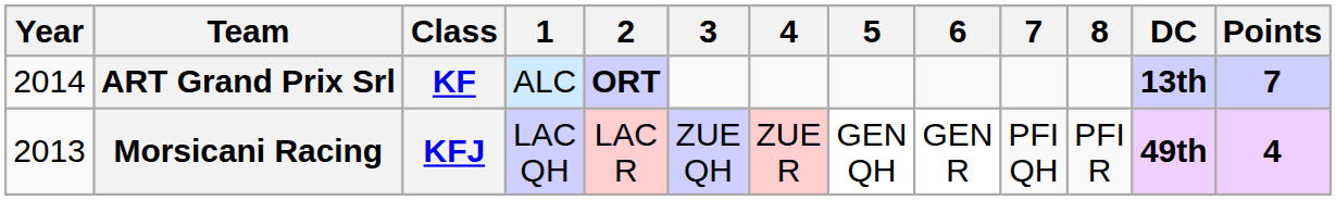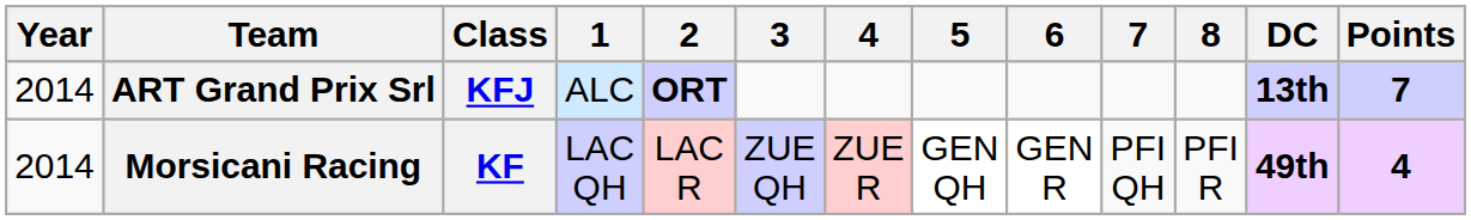 <table class="wikitable" style="text-align:center; font-size:85%">
 <tr>
 <th>Year</th>
 <th>Team</th>
 <th>Class</th>
 <th>1</th>
 <th>2</th>
 <th>3</th>
 <th>4</th>
 <th>5</th>
 <th>6</th>
 <th>7</th>
 <th>8</th>
 <th>DC</th>
 <th>Points</th>
 </tr>
 <tr>
 <td>2014</td>
 <th nowrap>ART Grand Prix Srl</th>
-<th><a href='#'>KF</a></th>
+<th><a href='#'>KFJ</a></th>
 <td style="background:#CFEAFF;">ALC<br></td>
 <td style="background:#CFCFFF;"><strong>ORT<br></strong></td>
 <td></td>
 <td></td>
 <td></td>
 <td></td>
 <td></td>
 <td></td>
 <th style="background:#CFCFFF;">13th</th>
 <th style="background:#CFCFFF;">7</th>
 </tr>
 <tr>
-<td>2013</td>
+<td>2014</td>
 <th nowrap>Morsicani Racing</th>
-<th><a href='#'>KFJ</a></th>
+<th><a href='#'>KF</a></th>
 <td style="background:#CFCFFF;">LAC<br>QH<br></td>
 <td style="background:#FFCFCF;">LAC<br>R<br></td>
 <td style="background:#CFCFFF;">ZUE<br>QH<br></td>
 <td style="background:#FFCFCF;">ZUE<br>R<br></td>
 <td style="background:#FFFFFF;">GEN<br>QH<br></td>
 <td style="background:#FFFFFF;">GEN<br>R<br></td>
 <td style="background:#;">PFI<br>QH</td>
 <td style="background:#;">PFI<br>R</td>
 <th style="background:#EFCFFF;">49th</th>
 <th style="background:#EFCFFF;">4</th>
 </tr>
 </table>
